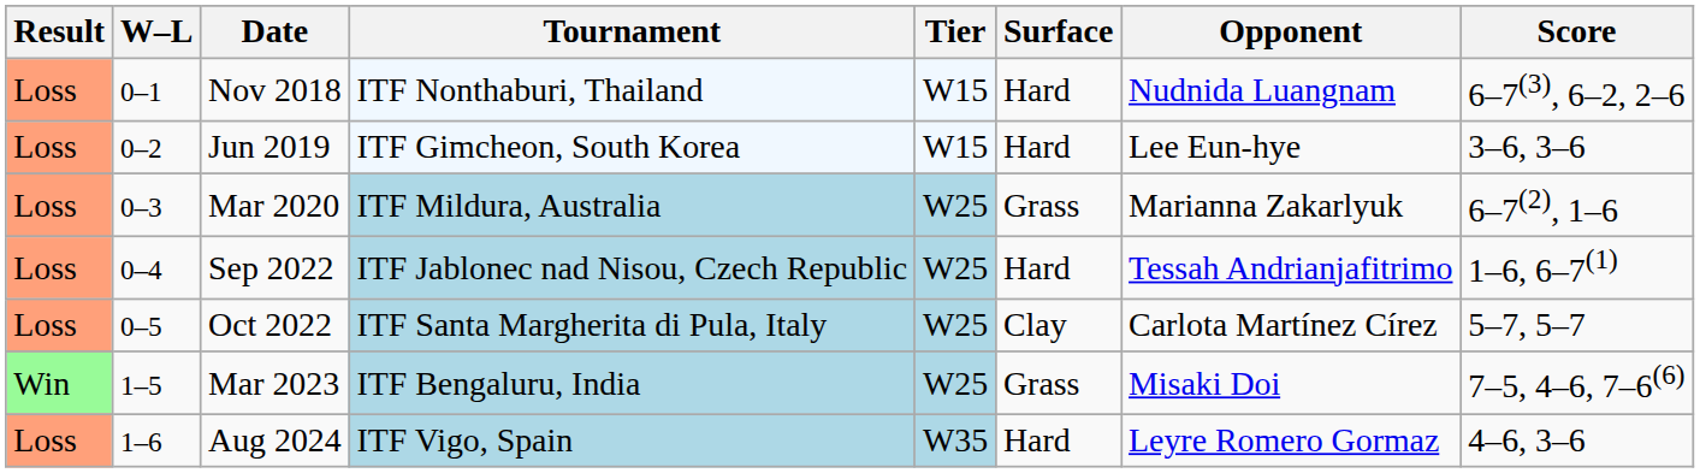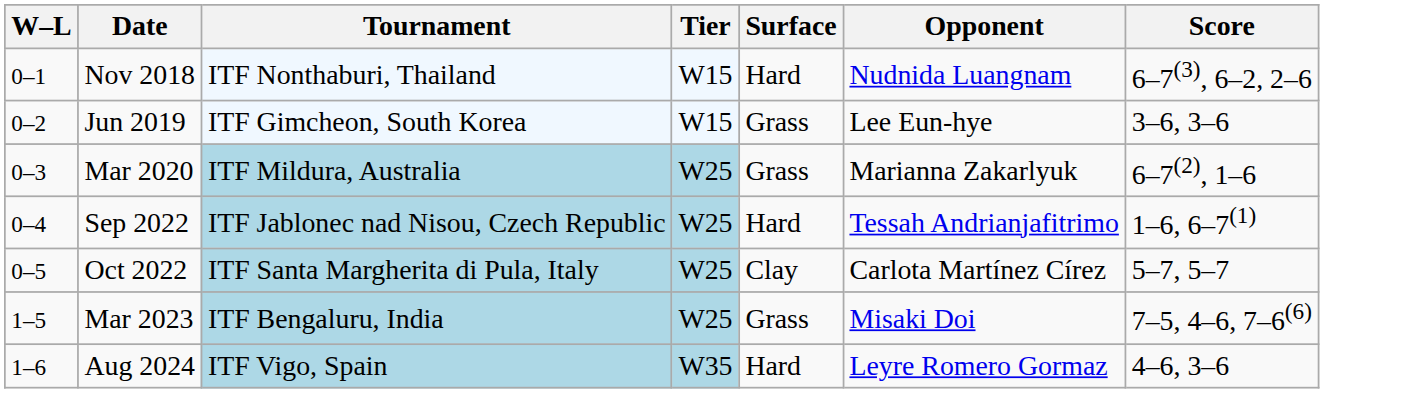 <table class="wikitable sortable">
 <tr>
-<th>Result</th>
 <th class="unsortable">W–L</th>
 <th>Date</th>
 <th>Tournament</th>
 <th>Tier</th>
 <th>Surface</th>
 <th>Opponent</th>
 <th class="unsortable">Score</th>
 </tr>
 <tr>
-<td style="background:#ffa07a;">Loss</td>
 <td><small>0–1</small></td>
 <td>Nov 2018</td>
 <td style="background:#f0f8ff;">ITF Nonthaburi, Thailand</td>
 <td style="background:#f0f8ff;">W15</td>
 <td>Hard</td>
 <td> <a href='#'>Nudnida Luangnam</a></td>
 <td>6–7<sup>(3)</sup>, 6–2, 2–6</td>
 </tr>
 <tr>
-<td style="background:#ffa07a;">Loss</td>
 <td><small>0–2</small></td>
 <td>Jun 2019</td>
 <td style="background:#f0f8ff;">ITF Gimcheon, South Korea</td>
 <td style="background:#f0f8ff;">W15</td>
-<td>Hard</td>
+<td>Grass</td>
 <td> Lee Eun-hye</td>
 <td>3–6, 3–6</td>
 </tr>
 <tr>
-<td bgcolor="ffa07a">Loss</td>
 <td><small>0–3</small></td>
 <td>Mar 2020</td>
 <td bgcolor="lightblue">ITF Mildura, Australia</td>
 <td bgcolor="lightblue">W25</td>
 <td>Grass</td>
 <td> Marianna Zakarlyuk</td>
 <td>6–7<sup>(2)</sup>, 1–6</td>
 </tr>
 <tr>
-<td bgcolor="ffa07a">Loss</td>
 <td><small>0–4</small></td>
 <td>Sep 2022</td>
 <td style="background:lightblue;">ITF Jablonec nad Nisou, Czech Republic</td>
 <td style="background:lightblue;">W25</td>
 <td>Hard</td>
 <td> <a href='#'>Tessah Andrianjafitrimo</a></td>
 <td>1–6, 6–7<sup>(1)</sup></td>
 </tr>
 <tr>
-<td bgcolor="ffa07a">Loss</td>
 <td><small>0–5</small></td>
 <td>Oct 2022</td>
 <td style="background:lightblue;">ITF Santa Margherita di Pula, Italy</td>
 <td style="background:lightblue;">W25</td>
 <td>Clay</td>
 <td> Carlota Martínez Círez</td>
 <td>5–7, 5–7</td>
 </tr>
 <tr>
-<td bgcolor=98FB98>Win</td>
 <td><small>1–5</small></td>
 <td>Mar 2023</td>
 <td style="background:lightblue;">ITF Bengaluru, India</td>
 <td style="background:lightblue;">W25</td>
 <td>Grass</td>
 <td> <a href='#'>Misaki Doi</a></td>
 <td>7–5, 4–6, 7–6<sup>(6)</sup></td>
 </tr>
 <tr>
-<td bgcolor="ffa07a">Loss</td>
 <td><small>1–6</small></td>
 <td>Aug 2024</td>
 <td style="background:lightblue;">ITF Vigo, Spain</td>
 <td style="background:lightblue;">W35</td>
 <td>Hard</td>
 <td> <a href='#'>Leyre Romero Gormaz</a></td>
 <td>4–6, 3–6</td>
 </tr>
 </table>
